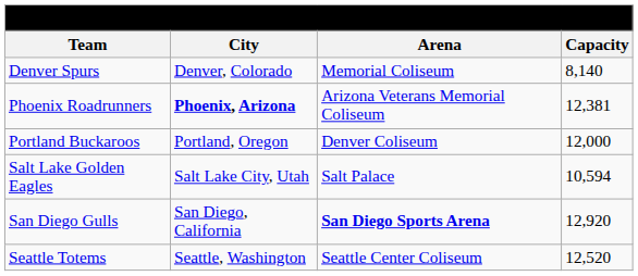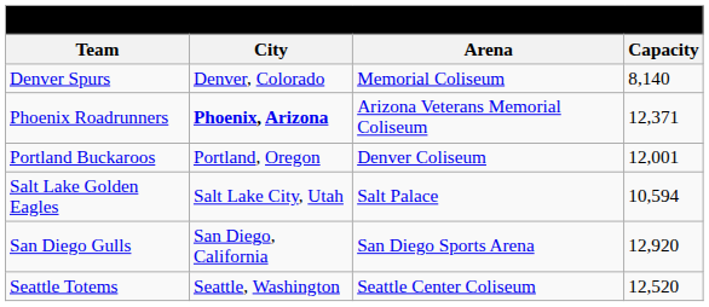 <table class="wikitable" style="width:auto">
 <tr>
 <td bgcolor="#000000" align="center" colspan="6"><strong><span>1972–73 Western Hockey League</span></strong></td>
 </tr>
 <tr>
 <th>Team</th>
 <th>City</th>
 <th>Arena</th>
 <th>Capacity</th>
 </tr>
 <tr>
 <td><a href='#'>Denver Spurs</a></td>
 <td><a href='#'>Denver</a>, <a href='#'>Colorado</a></td>
 <td><a href='#'>Memorial Coliseum</a></td>
 <td>8,140</td>
 </tr>
 <tr>
 <td><a href='#'>Phoenix Roadrunners</a></td>
 <td><strong><a href='#'>Phoenix</a>, <a href='#'>Arizona</a></strong></td>
 <td><a href='#'>Arizona Veterans Memorial Coliseum</a></td>
-<td>12,381</td>
+<td>12,371</td>
 </tr>
 <tr>
 <td><a href='#'>Portland Buckaroos</a></td>
 <td><a href='#'>Portland</a>, <a href='#'>Oregon</a></td>
 <td><a href='#'>Denver Coliseum</a></td>
-<td>12,000</td>
+<td>12,001</td>
 </tr>
 <tr>
 <td><a href='#'>Salt Lake Golden Eagles</a></td>
 <td><a href='#'>Salt Lake City</a>, <a href='#'>Utah</a></td>
 <td><a href='#'>Salt Palace</a></td>
 <td>10,594</td>
 </tr>
 <tr>
 <td><a href='#'>San Diego Gulls</a></td>
 <td><a href='#'>San Diego</a>, <a href='#'>California</a></td>
-<td><strong><a href='#'>San Diego Sports Arena</a></strong></td>
+<td><a href='#'>San Diego Sports Arena</a></td>
 <td>12,920</td>
 </tr>
 <tr>
 <td><a href='#'>Seattle Totems</a></td>
 <td><a href='#'>Seattle</a>, <a href='#'>Washington</a></td>
 <td><a href='#'>Seattle Center Coliseum</a></td>
 <td>12,520</td>
 </tr>
 </table>
